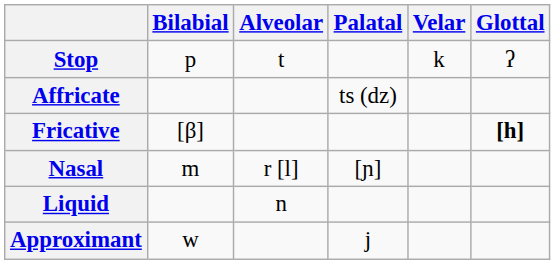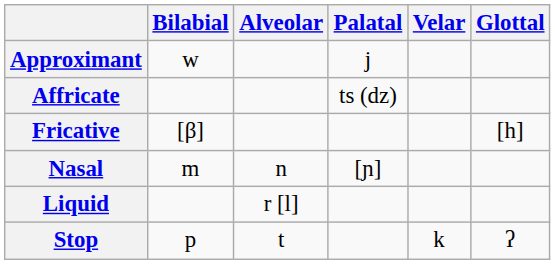 <table class="wikitable" style=text-align:center>
 <tr>
 <th></th>
 <th><a href='#'>Bilabial</a></th>
 <th><a href='#'>Alveolar</a></th>
 <th><a href='#'>Palatal</a></th>
 <th><a href='#'>Velar</a></th>
 <th><a href='#'>Glottal</a></th>
 </tr>
 <tr align="center">
-<th><a href='#'>Stop</a></th>
-<td>p</td>
-<td>t</td>
+<th><a href='#'>Approximant</a></th>
+<td>w</td>
 <td></td>
-<td>k</td>
-<td>ʔ</td>
+<td>j</td>
+<td></td>
+<td></td>
 </tr>
 <tr>
 <th><a href='#'>Affricate</a></th>
 <td></td>
 <td></td>
 <td>ts (dz)</td>
 <td></td>
 <td></td>
 </tr>
 <tr align="center">
 <th><a href='#'>Fricative</a></th>
 <td>[β]</td>
 <td></td>
 <td></td>
 <td></td>
-<td><strong>[h]</strong></td>
+<td>[h]</td>
 </tr>
 <tr align="center">
 <th><a href='#'>Nasal</a></th>
 <td>m</td>
-<td>r [l]</td>
+<td>n</td>
 <td>[ɲ]</td>
 <td></td>
 <td></td>
 </tr>
 <tr align="center">
 <th><a href='#'>Liquid</a></th>
 <td></td>
-<td>n</td>
+<td>r [l]</td>
 <td></td>
 <td></td>
 <td></td>
 </tr>
 <tr align="center">
-<th><a href='#'>Approximant</a></th>
-<td>w</td>
+<th><a href='#'>Stop</a></th>
+<td>p</td>
+<td>t</td>
 <td></td>
-<td>j</td>
-<td></td>
-<td></td>
+<td>k</td>
+<td>ʔ</td>
 </tr>
 </table>
